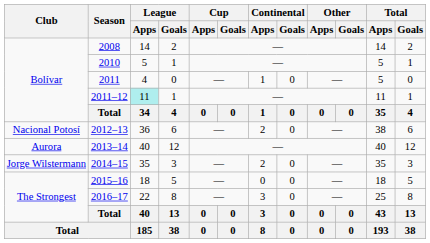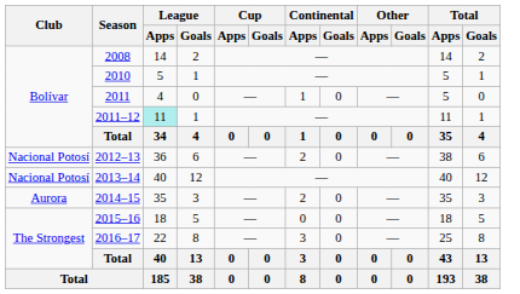 <table class="wikitable" style="text-align: center">
 <tr>
 <th rowspan=2>Club</th>
 <th rowspan=2>Season</th>
 <th colspan=2>League</th>
 <th colspan=2>Cup</th>
 <th colspan=2>Continental</th>
 <th colspan=2>Other</th>
 <th colspan=2>Total</th>
 </tr>
 <tr>
 <th>Apps</th>
 <th>Goals</th>
 <th>Apps</th>
 <th>Goals</th>
 <th>Apps</th>
 <th>Goals</th>
 <th>Apps</th>
 <th>Goals</th>
 <th>Apps</th>
 <th>Goals</th>
 </tr>
 <tr>
 <td rowspan=5><a href='#'>Bolívar</a></td>
 <td><a href='#'>2008</a></td>
 <td>14</td>
 <td>2</td>
 <td colspan="6">—</td>
 <td>14</td>
 <td>2</td>
 </tr>
 <tr>
 <td><a href='#'>2010</a></td>
 <td>5</td>
 <td>1</td>
 <td colspan="6">—</td>
 <td>5</td>
 <td>1</td>
 </tr>
 <tr>
 <td><a href='#'>2011</a></td>
 <td>4</td>
 <td>0</td>
 <td colspan="2">—</td>
 <td>1</td>
 <td>0</td>
 <td colspan="2">—</td>
 <td>5</td>
 <td>0</td>
 </tr>
 <tr>
 <td><a href='#'>2011–12</a></td>
 <td style="background: paleturquoise;">11</td>
 <td>1</td>
 <td colspan="6">—</td>
 <td>11</td>
 <td>1</td>
 </tr>
 <tr>
 <th>Total</th>
 <th>34</th>
 <th>4</th>
 <th>0</th>
 <th>0</th>
 <th>1</th>
 <th>0</th>
 <th>0</th>
 <th>0</th>
 <th>35</th>
 <th>4</th>
 </tr>
 <tr>
 <td><a href='#'>Nacional Potosí</a></td>
 <td><a href='#'>2012–13</a></td>
 <td>36</td>
 <td>6</td>
 <td colspan="2">—</td>
 <td>2</td>
 <td>0</td>
 <td colspan="2">—</td>
 <td>38</td>
 <td>6</td>
 </tr>
 <tr>
-<td><a href='#'>Aurora</a></td>
+<td><a href='#'>Nacional Potosí</a></td>
 <td><a href='#'>2013–14</a></td>
 <td>40</td>
 <td>12</td>
 <td colspan="6">—</td>
 <td>40</td>
 <td>12</td>
 </tr>
 <tr>
-<td><a href='#'>Jorge Wilstermann</a></td>
+<td><a href='#'>Aurora</a></td>
 <td><a href='#'>2014–15</a></td>
 <td>35</td>
 <td>3</td>
 <td colspan="2">—</td>
 <td>2</td>
 <td>0</td>
 <td colspan="2">—</td>
 <td>35</td>
 <td>3</td>
 </tr>
 <tr>
 <td rowspan=3><a href='#'>The Strongest</a></td>
 <td><a href='#'>2015–16</a></td>
 <td>18</td>
 <td>5</td>
 <td colspan="2">—</td>
 <td>0</td>
 <td>0</td>
 <td colspan="2">—</td>
 <td>18</td>
 <td>5</td>
 </tr>
 <tr>
 <td><a href='#'>2016–17</a></td>
 <td>22</td>
 <td>8</td>
 <td colspan="2">—</td>
 <td>3</td>
 <td>0</td>
 <td colspan="2">—</td>
 <td>25</td>
 <td>8</td>
 </tr>
 <tr>
 <th>Total</th>
 <th>40</th>
 <th>13</th>
 <th>0</th>
 <th>0</th>
 <th>3</th>
 <th>0</th>
 <th>0</th>
 <th>0</th>
 <th>43</th>
 <th>13</th>
 </tr>
 <tr>
 <th colspan=2>Total</th>
 <th>185</th>
 <th>38</th>
 <th>0</th>
 <th>0</th>
 <th>8</th>
 <th>0</th>
 <th>0</th>
 <th>0</th>
 <th>193</th>
 <th>38</th>
 </tr>
 </table>
